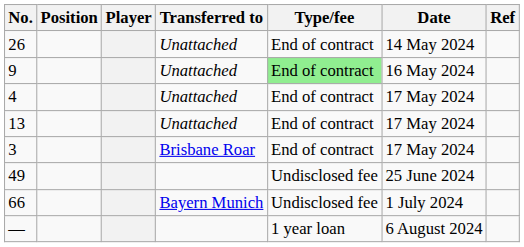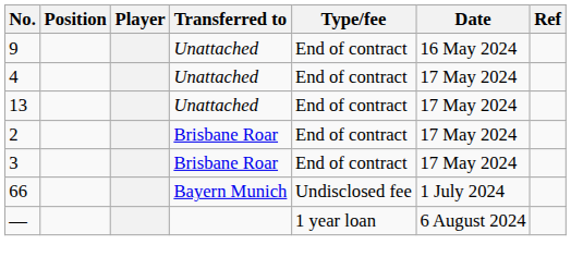 <table class="wikitable plainrowheaders sortable" style="text-align:center; text-align:left">
 <tr>
 <th scope="col">No.</th>
 <th scope="col">Position</th>
 <th scope="col">Player</th>
 <th scope="col">Transferred to</th>
 <th scope="col">Type/fee</th>
 <th scope="col">Date</th>
 <th scope="col" class="unsortable">Ref</th>
 </tr>
 <tr>
-<td>26</td>
+<td>9</td>
 <td></td>
 <th scope="row"></th>
 <td><em>Unattached</em></td>
 <td>End of contract</td>
-<td>14 May 2024</td>
-<td></td>
-</tr>
-<tr>
-<td>9</td>
-<td></td>
-<th scope="row"></th>
-<td><em>Unattached</em></td>
-<td style="background: lightgreen;">End of contract</td>
 <td>16 May 2024</td>
 <td></td>
 </tr>
 <tr>
 <td>4</td>
 <td></td>
 <th scope="row"></th>
 <td><em>Unattached</em></td>
 <td>End of contract</td>
 <td>17 May 2024</td>
 <td></td>
 </tr>
 <tr>
 <td>13</td>
 <td></td>
 <th scope="row"></th>
 <td><em>Unattached</em></td>
 <td>End of contract</td>
 <td>17 May 2024</td>
 <td></td>
 </tr>
 <tr>
-<td>3</td>
+<td>2</td>
 <td></td>
 <th scope="row"></th>
 <td><a href='#'>Brisbane Roar</a></td>
 <td>End of contract</td>
 <td>17 May 2024</td>
 <td></td>
 </tr>
 <tr>
-<td>49</td>
+<td>3</td>
 <td></td>
 <th scope="row"></th>
-<td></td>
-<td>Undisclosed fee</td>
-<td>25 June 2024</td>
+<td><a href='#'>Brisbane Roar</a></td>
+<td>End of contract</td>
+<td>17 May 2024</td>
 <td></td>
 </tr>
 <tr>
 <td>66</td>
 <td></td>
 <th scope="row"></th>
 <td> <a href='#'>Bayern Munich</a></td>
 <td>Undisclosed fee</td>
 <td>1 July 2024</td>
 <td></td>
 </tr>
 <tr>
 <td>—</td>
 <td></td>
 <th scope="row"></th>
 <td></td>
 <td>1 year loan</td>
 <td>6 August 2024</td>
 <td></td>
 </tr>
 </table>
